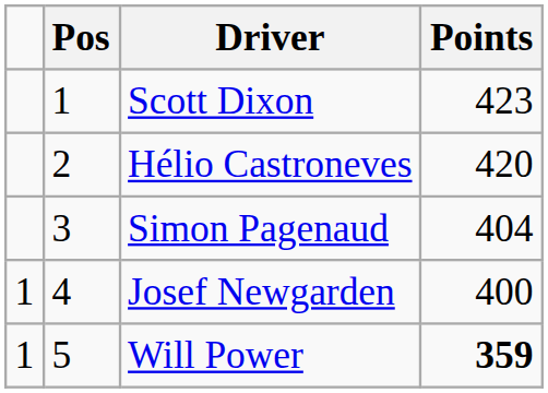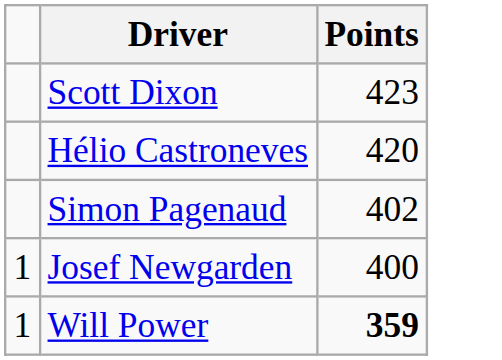 <table class="wikitable" style="font-size: 95%;">
 <tr>
 <td></td>
-<th>Pos</th>
 <th>Driver</th>
 <th>Points</th>
 </tr>
 <tr>
 <td align="left"></td>
-<td>1</td>
 <td> <a href='#'>Scott Dixon</a></td>
 <td align="right">423</td>
 </tr>
 <tr>
 <td align="left"></td>
-<td>2</td>
 <td> <a href='#'>Hélio Castroneves</a></td>
 <td align="right">420</td>
 </tr>
 <tr>
 <td align="left"></td>
-<td>3</td>
 <td> <a href='#'>Simon Pagenaud</a></td>
-<td align="right">404</td>
+<td align="right">402</td>
 </tr>
 <tr>
 <td align="left"> 1</td>
-<td>4</td>
 <td> <a href='#'>Josef Newgarden</a></td>
 <td align="right">400</td>
 </tr>
 <tr>
 <td align="left"> 1</td>
-<td>5</td>
 <td> <a href='#'>Will Power</a></td>
 <td align="right"><strong>359</strong></td>
 </tr>
 </table>
